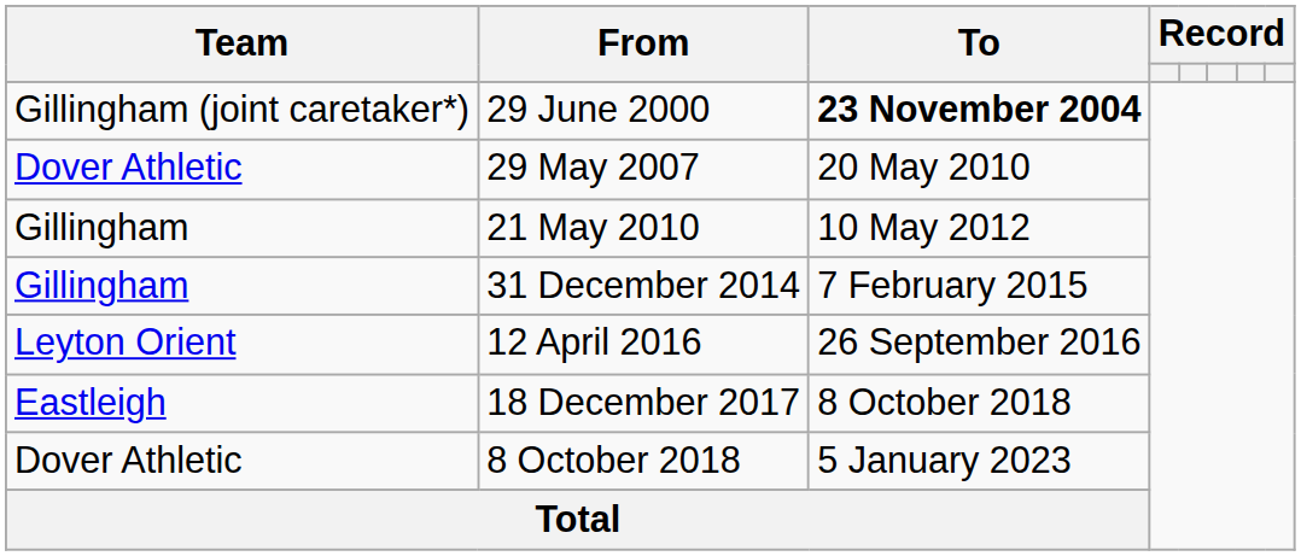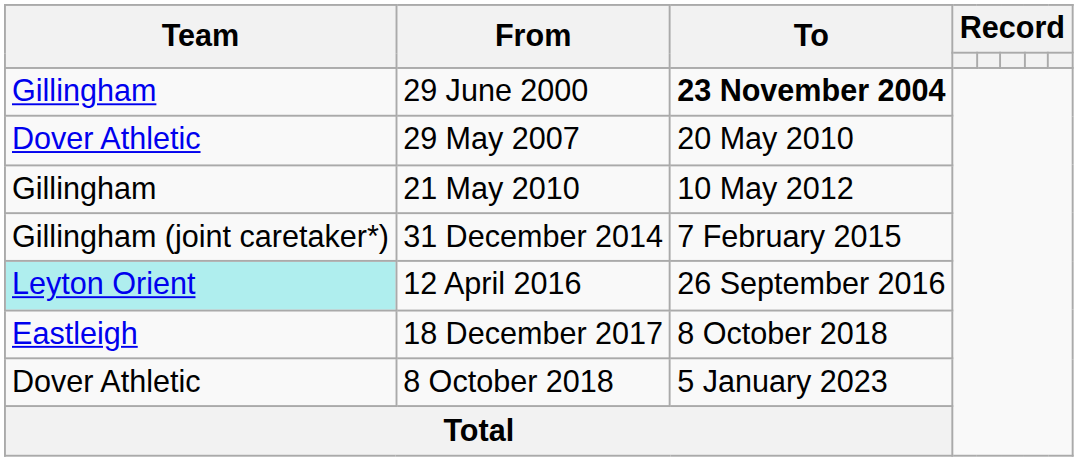 <table class=wikitable style="text-align: center">
 <tr>
 <th rowspan=2>Team</th>
 <th rowspan=2>From</th>
 <th rowspan=2>To</th>
 <th colspan=5>Record</th>
 </tr>
 <tr>
 <th></th>
 <th></th>
 <th></th>
 <th></th>
 <th></th>
 </tr>
 <tr>
-<td align=left>Gillingham (joint caretaker*)</td>
+<td align=left><a href='#'>Gillingham</a></td>
 <td align=left>29 June 2000</td>
 <td align=left><strong>23 November 2004<br></strong></td>
 </tr>
 <tr>
 <td align=left><a href='#'>Dover Athletic</a></td>
 <td align=left>29 May 2007</td>
 <td align=left>20 May 2010<br></td>
 </tr>
 <tr>
 <td align=left>Gillingham</td>
 <td align=left>21 May 2010</td>
 <td align=left>10 May 2012<br></td>
 </tr>
 <tr>
-<td align=left><a href='#'>Gillingham</a></td>
+<td align=left>Gillingham (joint caretaker*)</td>
 <td align=left>31 December 2014</td>
 <td align=left>7 February 2015<br></td>
 </tr>
 <tr>
-<td align=left><a href='#'>Leyton Orient</a></td>
+<td align=left style="background: paleturquoise;"><a href='#'>Leyton Orient</a></td>
 <td align=left>12 April 2016</td>
 <td align=left>26 September 2016<br></td>
 </tr>
 <tr>
 <td align=left><a href='#'>Eastleigh</a></td>
 <td align=left>18 December 2017</td>
 <td align=left>8 October 2018<br></td>
 </tr>
 <tr>
 <td align=left>Dover Athletic</td>
 <td align=left>8 October 2018</td>
 <td align=left>5 January 2023<br></td>
 </tr>
 <tr>
 <th colspan=3>Total<br></th>
 </tr>
 </table>
